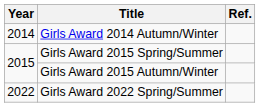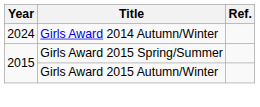 <table class="wikitable">
 <tr>
 <th>Year</th>
 <th>Title</th>
 <th>Ref.</th>
 </tr>
 <tr>
-<td>2014</td>
+<td>2024</td>
 <td><a href='#'>Girls Award</a> 2014 Autumn/Winter</td>
 <td></td>
 </tr>
 <tr>
 <td rowspan="2">2015</td>
 <td>Girls Award 2015 Spring/Summer</td>
 <td></td>
 </tr>
 <tr>
 <td>Girls Award 2015 Autumn/Winter</td>
 <td></td>
 </tr>
-<tr>
-<td>2022</td>
-<td>Girls Award 2022 Spring/Summer</td>
-<td></td>
-</tr>
 </table>
